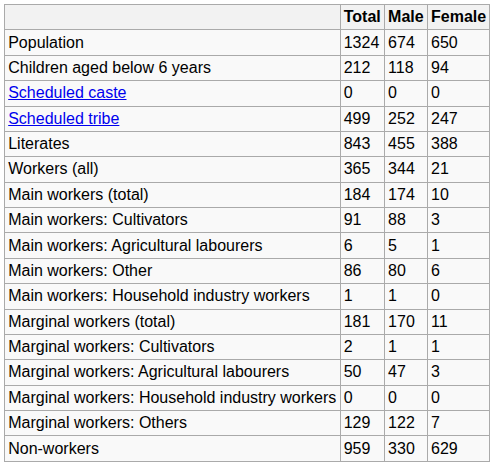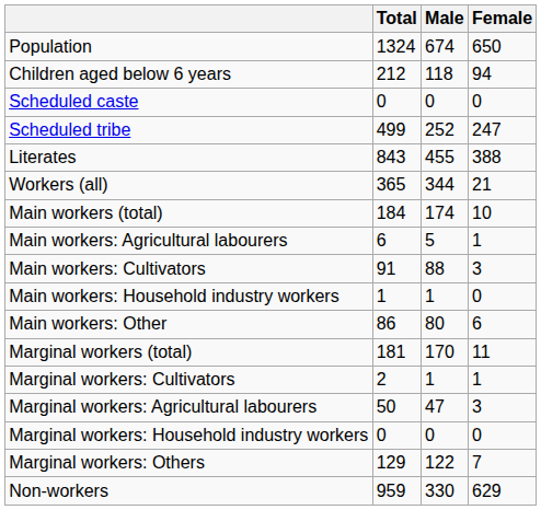 <table class="wikitable sortable">
 <tr>
 <th></th>
 <th>Total</th>
 <th>Male</th>
 <th>Female</th>
 </tr>
 <tr>
 <td>Population</td>
 <td>1324</td>
 <td>674</td>
 <td>650</td>
 </tr>
 <tr>
 <td>Children aged below 6 years</td>
 <td>212</td>
 <td>118</td>
 <td>94</td>
 </tr>
 <tr>
 <td><a href='#'>Scheduled caste</a></td>
 <td>0</td>
 <td>0</td>
 <td>0</td>
 </tr>
 <tr>
 <td><a href='#'>Scheduled tribe</a></td>
 <td>499</td>
 <td>252</td>
 <td>247</td>
 </tr>
 <tr>
 <td>Literates</td>
 <td>843</td>
 <td>455</td>
 <td>388</td>
 </tr>
 <tr>
 <td>Workers (all)</td>
 <td>365</td>
 <td>344</td>
 <td>21</td>
 </tr>
 <tr>
 <td>Main workers (total)</td>
 <td>184</td>
 <td>174</td>
 <td>10</td>
 </tr>
 <tr>
+<td>Main workers: Agricultural labourers</td>
+<td>6</td>
+<td>5</td>
+<td>1</td>
+</tr>
+<tr>
 <td>Main workers: Cultivators</td>
 <td>91</td>
 <td>88</td>
 <td>3</td>
 </tr>
 <tr>
-<td>Main workers: Agricultural labourers</td>
-<td>6</td>
-<td>5</td>
+<td>Main workers: Household industry workers</td>
 <td>1</td>
+<td>1</td>
+<td>0</td>
 </tr>
 <tr>
 <td>Main workers: Other</td>
 <td>86</td>
 <td>80</td>
 <td>6</td>
-</tr>
-<tr>
-<td>Main workers: Household industry workers</td>
-<td>1</td>
-<td>1</td>
-<td>0</td>
 </tr>
 <tr>
 <td>Marginal workers (total)</td>
 <td>181</td>
 <td>170</td>
 <td>11</td>
 </tr>
 <tr>
 <td>Marginal workers: Cultivators</td>
 <td>2</td>
 <td>1</td>
 <td>1</td>
 </tr>
 <tr>
 <td>Marginal workers: Agricultural labourers</td>
 <td>50</td>
 <td>47</td>
 <td>3</td>
 </tr>
 <tr>
 <td>Marginal workers: Household industry workers</td>
 <td>0</td>
 <td>0</td>
 <td>0</td>
 </tr>
 <tr>
 <td>Marginal workers: Others</td>
 <td>129</td>
 <td>122</td>
 <td>7</td>
 </tr>
 <tr>
 <td>Non-workers</td>
 <td>959</td>
 <td>330</td>
 <td>629</td>
 </tr>
 </table>
